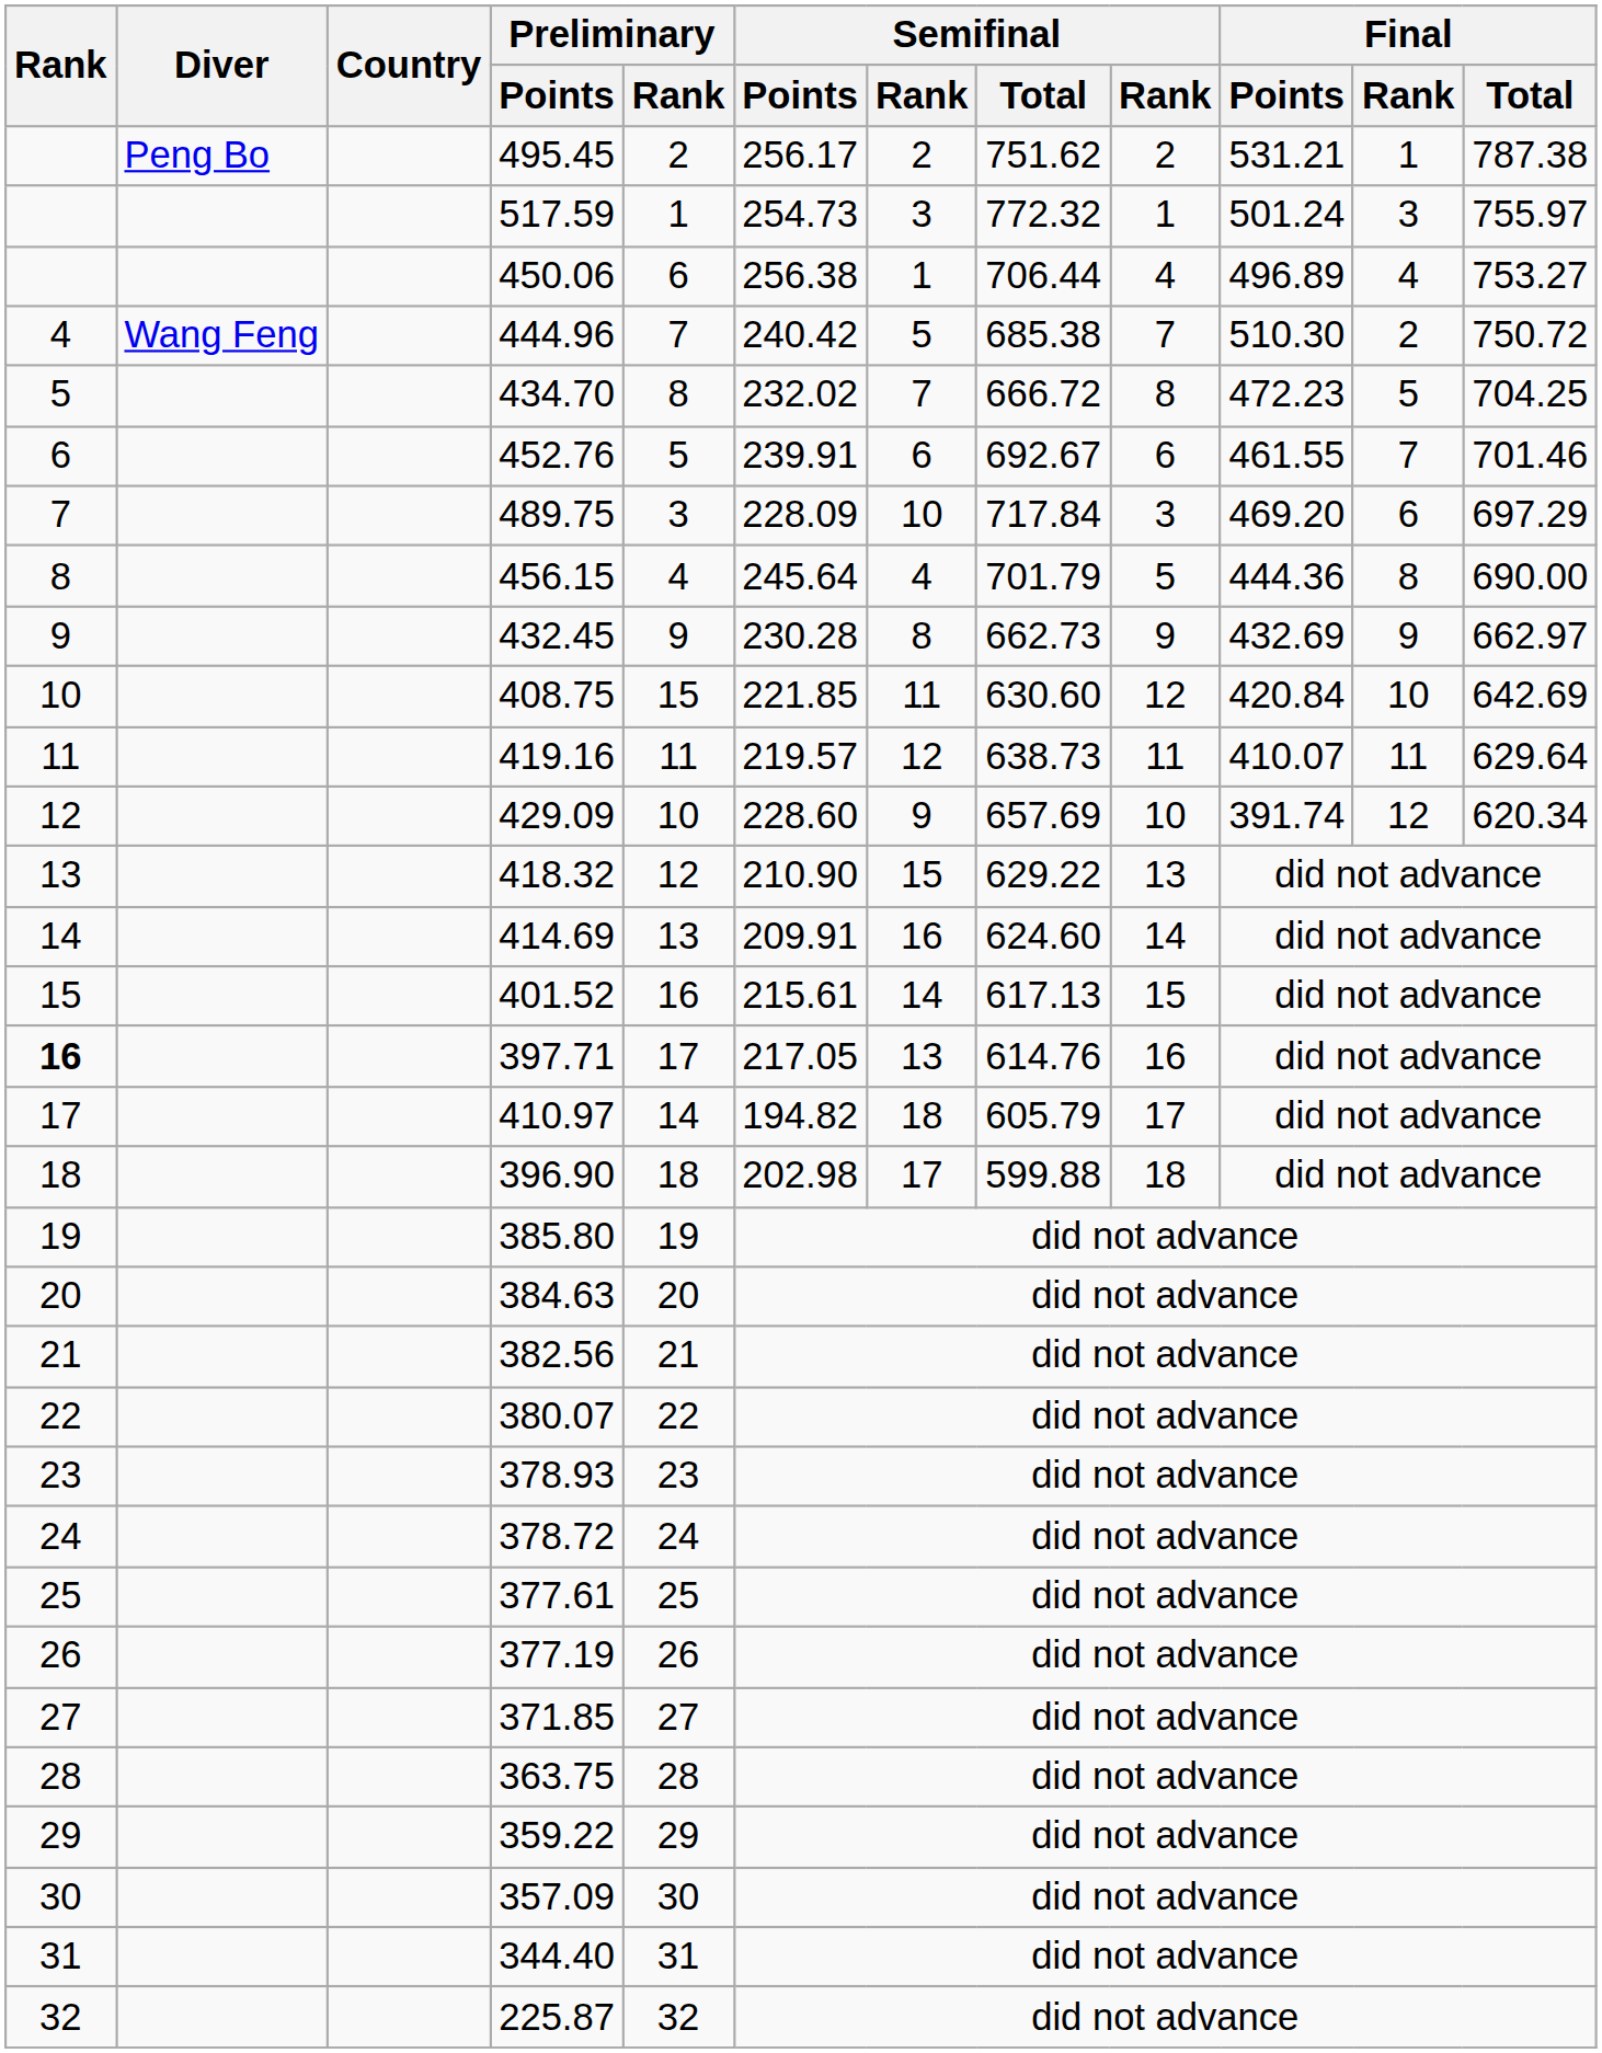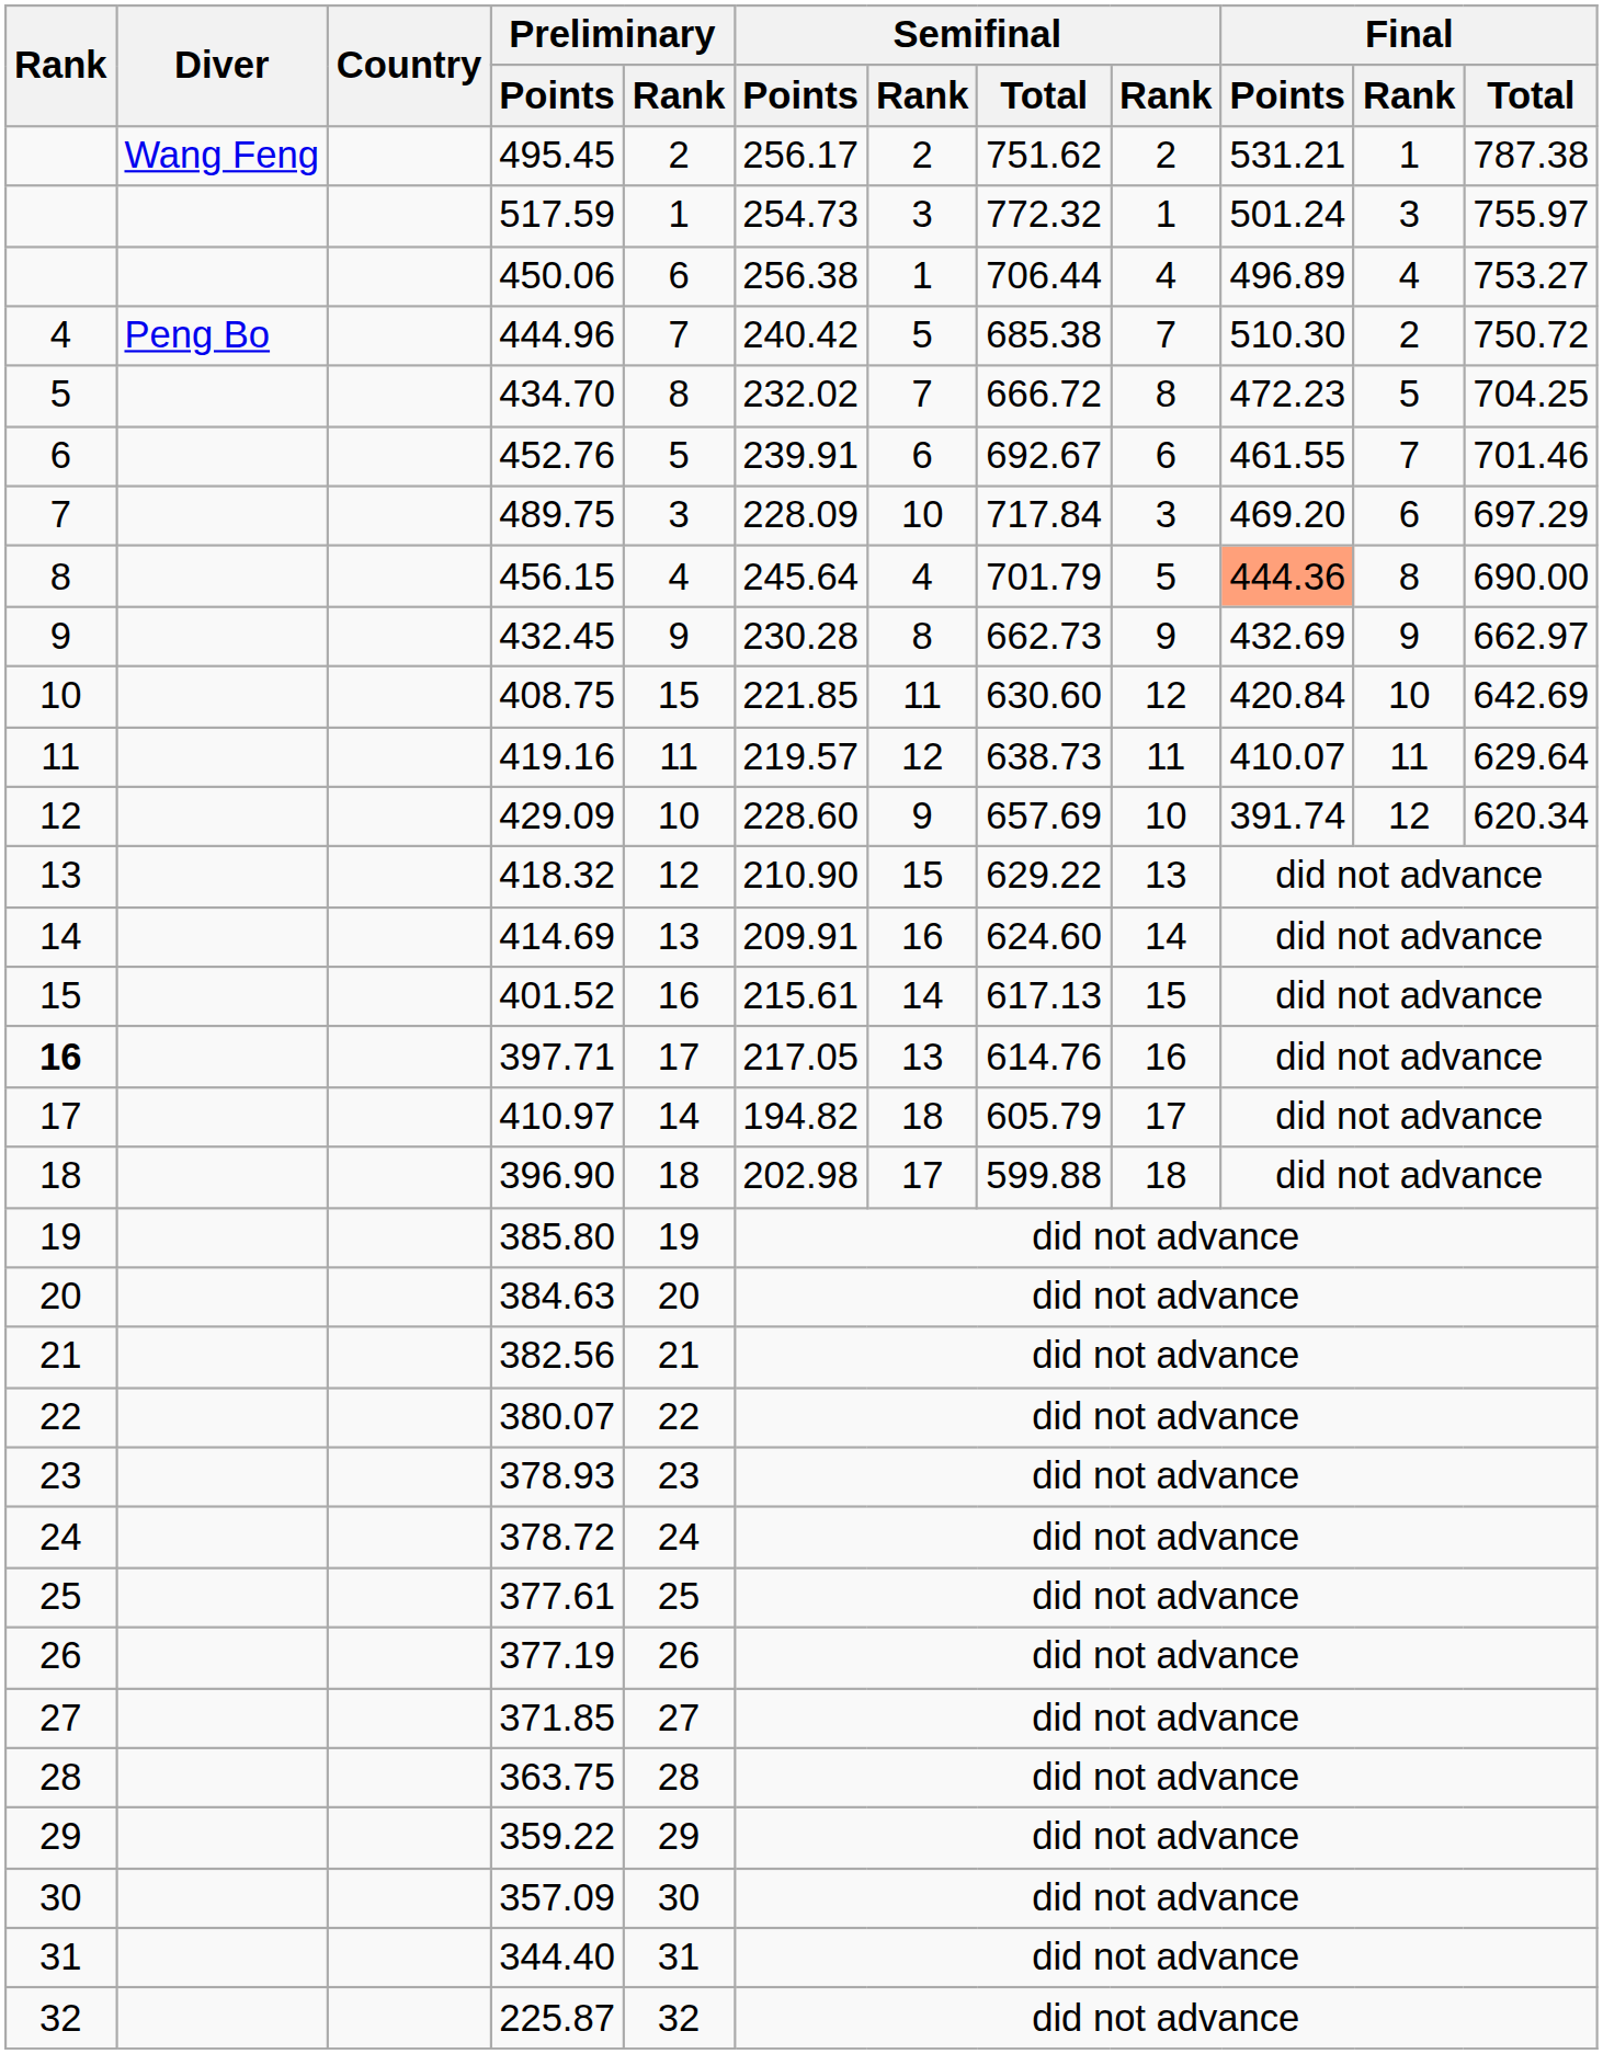 <table class="wikitable sortable" style="text-align:center">
 <tr>
 <th rowspan="2">Rank</th>
 <th rowspan="2">Diver</th>
 <th rowspan="2">Country</th>
 <th colspan="2">Preliminary</th>
 <th colspan="4">Semifinal</th>
 <th colspan="3">Final</th>
 </tr>
 <tr>
 <th>Points</th>
 <th>Rank</th>
 <th>Points</th>
 <th>Rank</th>
 <th>Total</th>
 <th>Rank</th>
 <th>Points</th>
 <th>Rank</th>
 <th>Total</th>
 </tr>
 <tr>
 <td></td>
-<td align=left><a href='#'>Peng Bo</a></td>
+<td align=left><a href='#'>Wang Feng</a></td>
 <td align=left></td>
 <td>495.45</td>
 <td>2</td>
 <td>256.17</td>
 <td>2</td>
 <td>751.62</td>
 <td>2</td>
 <td>531.21</td>
 <td>1</td>
 <td>787.38</td>
 </tr>
 <tr>
 <td></td>
 <td align=left></td>
 <td align=left></td>
 <td>517.59</td>
 <td>1</td>
 <td>254.73</td>
 <td>3</td>
 <td>772.32</td>
 <td>1</td>
 <td>501.24</td>
 <td>3</td>
 <td>755.97</td>
 </tr>
 <tr>
 <td></td>
 <td align=left></td>
 <td align=left></td>
 <td>450.06</td>
 <td>6</td>
 <td>256.38</td>
 <td>1</td>
 <td>706.44</td>
 <td>4</td>
 <td>496.89</td>
 <td>4</td>
 <td>753.27</td>
 </tr>
 <tr>
 <td>4</td>
-<td align=left><a href='#'>Wang Feng</a></td>
+<td align=left><a href='#'>Peng Bo</a></td>
 <td align=left></td>
 <td>444.96</td>
 <td>7</td>
 <td>240.42</td>
 <td>5</td>
 <td>685.38</td>
 <td>7</td>
 <td>510.30</td>
 <td>2</td>
 <td>750.72</td>
 </tr>
 <tr>
 <td>5</td>
 <td align=left></td>
 <td align=left></td>
 <td>434.70</td>
 <td>8</td>
 <td>232.02</td>
 <td>7</td>
 <td>666.72</td>
 <td>8</td>
 <td>472.23</td>
 <td>5</td>
 <td>704.25</td>
 </tr>
 <tr>
 <td>6</td>
 <td align=left></td>
 <td align=left></td>
 <td>452.76</td>
 <td>5</td>
 <td>239.91</td>
 <td>6</td>
 <td>692.67</td>
 <td>6</td>
 <td>461.55</td>
 <td>7</td>
 <td>701.46</td>
 </tr>
 <tr>
 <td>7</td>
 <td align=left></td>
 <td align=left></td>
 <td>489.75</td>
 <td>3</td>
 <td>228.09</td>
 <td>10</td>
 <td>717.84</td>
 <td>3</td>
 <td>469.20</td>
 <td>6</td>
 <td>697.29</td>
 </tr>
 <tr>
 <td>8</td>
 <td align=left></td>
 <td align=left></td>
 <td>456.15</td>
 <td>4</td>
 <td>245.64</td>
 <td>4</td>
 <td>701.79</td>
 <td>5</td>
-<td>444.36</td>
+<td style="background: lightsalmon;">444.36</td>
 <td>8</td>
 <td>690.00</td>
 </tr>
 <tr>
 <td>9</td>
 <td align=left></td>
 <td align=left></td>
 <td>432.45</td>
 <td>9</td>
 <td>230.28</td>
 <td>8</td>
 <td>662.73</td>
 <td>9</td>
 <td>432.69</td>
 <td>9</td>
 <td>662.97</td>
 </tr>
 <tr>
 <td>10</td>
 <td align=left></td>
 <td align=left></td>
 <td>408.75</td>
 <td>15</td>
 <td>221.85</td>
 <td>11</td>
 <td>630.60</td>
 <td>12</td>
 <td>420.84</td>
 <td>10</td>
 <td>642.69</td>
 </tr>
 <tr>
 <td>11</td>
 <td align=left></td>
 <td align=left></td>
 <td>419.16</td>
 <td>11</td>
 <td>219.57</td>
 <td>12</td>
 <td>638.73</td>
 <td>11</td>
 <td>410.07</td>
 <td>11</td>
 <td>629.64</td>
 </tr>
 <tr>
 <td>12</td>
 <td align=left></td>
 <td align=left></td>
 <td>429.09</td>
 <td>10</td>
 <td>228.60</td>
 <td>9</td>
 <td>657.69</td>
 <td>10</td>
 <td>391.74</td>
 <td>12</td>
 <td>620.34</td>
 </tr>
 <tr>
 <td>13</td>
 <td align=left></td>
 <td align=left></td>
 <td>418.32</td>
 <td>12</td>
 <td>210.90</td>
 <td>15</td>
 <td>629.22</td>
 <td>13</td>
 <td colspan=3>did not advance</td>
 </tr>
 <tr>
 <td>14</td>
 <td align=left></td>
 <td align=left></td>
 <td>414.69</td>
 <td>13</td>
 <td>209.91</td>
 <td>16</td>
 <td>624.60</td>
 <td>14</td>
 <td colspan=3>did not advance</td>
 </tr>
 <tr>
 <td>15</td>
 <td align=left></td>
 <td align=left></td>
 <td>401.52</td>
 <td>16</td>
 <td>215.61</td>
 <td>14</td>
 <td>617.13</td>
 <td>15</td>
 <td colspan=3>did not advance</td>
 </tr>
 <tr>
 <td><strong>16</strong></td>
 <td align=left></td>
 <td align=left></td>
 <td>397.71</td>
 <td>17</td>
 <td>217.05</td>
 <td>13</td>
 <td>614.76</td>
 <td>16</td>
 <td colspan=3>did not advance</td>
 </tr>
 <tr>
 <td>17</td>
 <td align=left></td>
 <td align=left></td>
 <td>410.97</td>
 <td>14</td>
 <td>194.82</td>
 <td>18</td>
 <td>605.79</td>
 <td>17</td>
 <td colspan=3>did not advance</td>
 </tr>
 <tr>
 <td>18</td>
 <td align=left></td>
 <td align=left></td>
 <td>396.90</td>
 <td>18</td>
 <td>202.98</td>
 <td>17</td>
 <td>599.88</td>
 <td>18</td>
 <td colspan=3>did not advance</td>
 </tr>
 <tr>
 <td>19</td>
 <td align=left></td>
 <td align=left></td>
 <td>385.80</td>
 <td>19</td>
 <td colspan=7>did not advance</td>
 </tr>
 <tr>
 <td>20</td>
 <td align=left></td>
 <td align=left></td>
 <td>384.63</td>
 <td>20</td>
 <td colspan=7>did not advance</td>
 </tr>
 <tr>
 <td>21</td>
 <td align=left></td>
 <td align=left></td>
 <td>382.56</td>
 <td>21</td>
 <td colspan=7>did not advance</td>
 </tr>
 <tr>
 <td>22</td>
 <td align=left></td>
 <td align=left></td>
 <td>380.07</td>
 <td>22</td>
 <td colspan=7>did not advance</td>
 </tr>
 <tr>
 <td>23</td>
 <td align=left></td>
 <td align=left></td>
 <td>378.93</td>
 <td>23</td>
 <td colspan=7>did not advance</td>
 </tr>
 <tr>
 <td>24</td>
 <td align=left></td>
 <td align=left></td>
 <td>378.72</td>
 <td>24</td>
 <td colspan=7>did not advance</td>
 </tr>
 <tr>
 <td>25</td>
 <td align=left></td>
 <td align=left></td>
 <td>377.61</td>
 <td>25</td>
 <td colspan=7>did not advance</td>
 </tr>
 <tr>
 <td>26</td>
 <td align=left></td>
 <td align=left></td>
 <td>377.19</td>
 <td>26</td>
 <td colspan=7>did not advance</td>
 </tr>
 <tr>
 <td>27</td>
 <td align=left></td>
 <td align=left></td>
 <td>371.85</td>
 <td>27</td>
 <td colspan=7>did not advance</td>
 </tr>
 <tr>
 <td>28</td>
 <td align=left></td>
 <td align=left></td>
 <td>363.75</td>
 <td>28</td>
 <td colspan=7>did not advance</td>
 </tr>
 <tr>
 <td>29</td>
 <td align=left></td>
 <td align=left></td>
 <td>359.22</td>
 <td>29</td>
 <td colspan=7>did not advance</td>
 </tr>
 <tr>
 <td>30</td>
 <td align=left></td>
 <td align=left></td>
 <td>357.09</td>
 <td>30</td>
 <td colspan=7>did not advance</td>
 </tr>
 <tr>
 <td>31</td>
 <td align=left></td>
 <td align=left></td>
 <td>344.40</td>
 <td>31</td>
 <td colspan=7>did not advance</td>
 </tr>
 <tr>
 <td>32</td>
 <td align=left></td>
 <td align=left></td>
 <td>225.87</td>
 <td>32</td>
 <td colspan=7>did not advance</td>
 </tr>
 </table>
